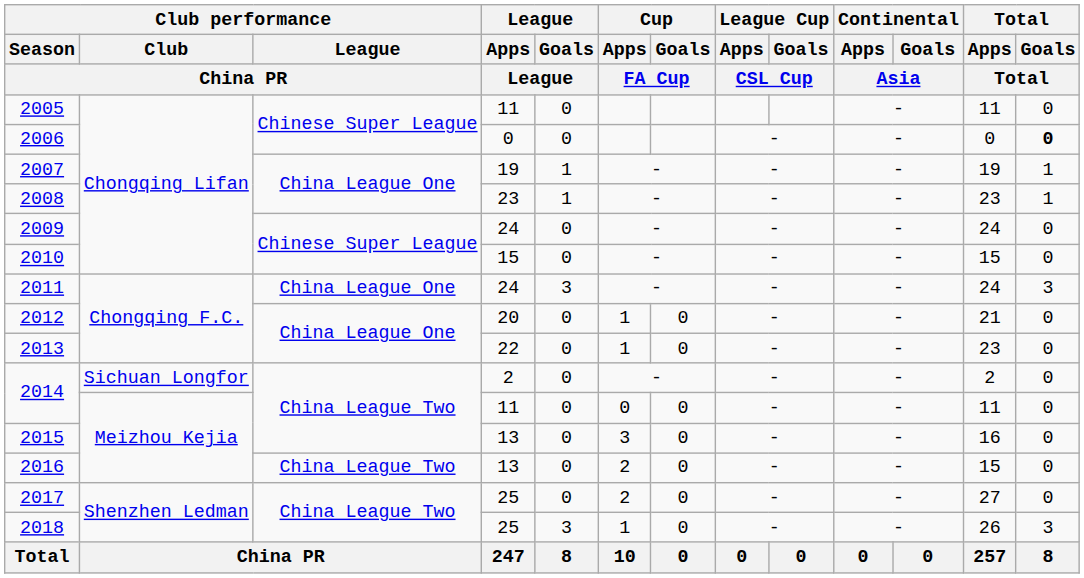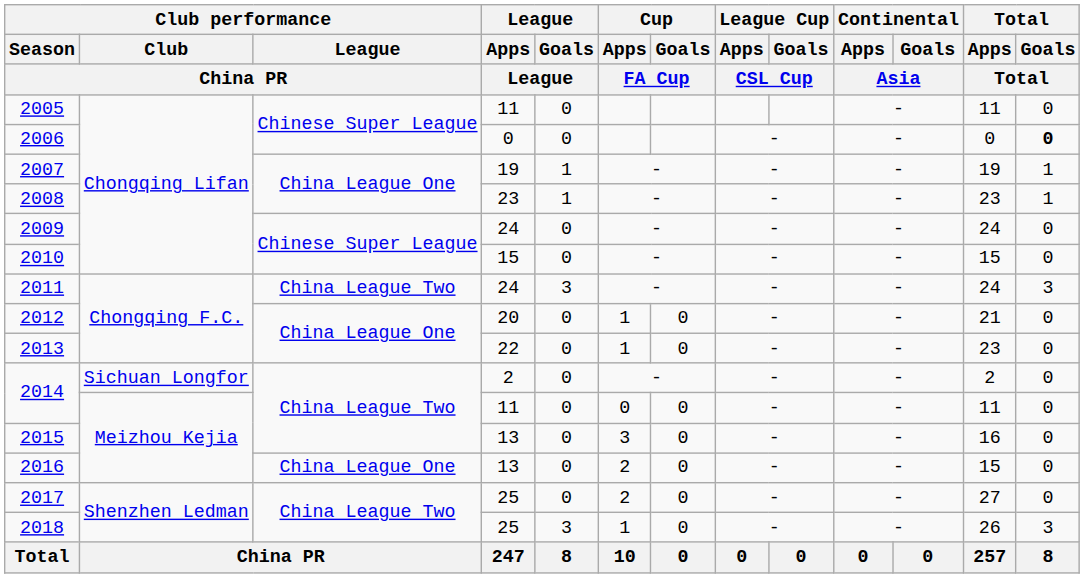 <table class="wikitable" style="text-align:center">
 <tr>
 <th colspan=3>Club performance</th>
 <th colspan=2>League</th>
 <th colspan=2>Cup</th>
 <th colspan=2>League Cup</th>
 <th colspan=2>Continental</th>
 <th colspan=2>Total</th>
 </tr>
 <tr>
 <th>Season</th>
 <th>Club</th>
 <th>League</th>
 <th>Apps</th>
 <th>Goals</th>
 <th>Apps</th>
 <th>Goals</th>
 <th>Apps</th>
 <th>Goals</th>
 <th>Apps</th>
 <th>Goals</th>
 <th>Apps</th>
 <th>Goals</th>
 </tr>
 <tr>
 <th colspan=3>China PR</th>
 <th colspan=2>League</th>
 <th colspan=2><a href='#'>FA Cup</a></th>
 <th colspan=2><a href='#'>CSL Cup</a></th>
 <th colspan=2><a href='#'>Asia</a></th>
 <th colspan=2>Total</th>
 </tr>
 <tr>
 <td><a href='#'>2005</a></td>
 <td rowspan="6"><a href='#'>Chongqing Lifan</a></td>
 <td rowspan="2"><a href='#'>Chinese Super League</a></td>
 <td>11</td>
 <td>0</td>
 <td></td>
 <td></td>
 <td></td>
 <td></td>
 <td colspan="2">-</td>
 <td>11</td>
 <td>0</td>
 </tr>
 <tr>
 <td><a href='#'>2006</a></td>
 <td>0</td>
 <td>0</td>
 <td></td>
 <td></td>
 <td colspan="2">-</td>
 <td colspan="2">-</td>
 <td>0</td>
 <td><strong>0</strong></td>
 </tr>
 <tr>
 <td><a href='#'>2007</a></td>
 <td rowspan="2"><a href='#'>China League One</a></td>
 <td>19</td>
 <td>1</td>
 <td colspan="2">-</td>
 <td colspan="2">-</td>
 <td colspan="2">-</td>
 <td>19</td>
 <td>1</td>
 </tr>
 <tr>
 <td><a href='#'>2008</a></td>
 <td>23</td>
 <td>1</td>
 <td colspan="2">-</td>
 <td colspan="2">-</td>
 <td colspan="2">-</td>
 <td>23</td>
 <td>1</td>
 </tr>
 <tr>
 <td><a href='#'>2009</a></td>
 <td rowspan="2"><a href='#'>Chinese Super League</a></td>
 <td>24</td>
 <td>0</td>
 <td colspan="2">-</td>
 <td colspan="2">-</td>
 <td colspan="2">-</td>
 <td>24</td>
 <td>0</td>
 </tr>
 <tr>
 <td><a href='#'>2010</a></td>
 <td>15</td>
 <td>0</td>
 <td colspan="2">-</td>
 <td colspan="2">-</td>
 <td colspan="2">-</td>
 <td>15</td>
 <td>0</td>
 </tr>
 <tr>
 <td><a href='#'>2011</a></td>
 <td rowspan="3"><a href='#'>Chongqing F.C.</a></td>
-<td rowspan="1"><a href='#'>China League One</a></td>
+<td rowspan="1"><a href='#'>China League Two</a></td>
 <td>24</td>
 <td>3</td>
 <td colspan="2">-</td>
 <td colspan="2">-</td>
 <td colspan="2">-</td>
 <td>24</td>
 <td>3</td>
 </tr>
 <tr>
 <td><a href='#'>2012</a></td>
 <td rowspan="2"><a href='#'>China League One</a></td>
 <td>20</td>
 <td>0</td>
 <td>1</td>
 <td>0</td>
 <td colspan="2">-</td>
 <td colspan="2">-</td>
 <td>21</td>
 <td>0</td>
 </tr>
 <tr>
 <td><a href='#'>2013</a></td>
 <td>22</td>
 <td>0</td>
 <td>1</td>
 <td>0</td>
 <td colspan="2">-</td>
 <td colspan="2">-</td>
 <td>23</td>
 <td>0</td>
 </tr>
 <tr>
 <td rowspan="2"><a href='#'>2014</a></td>
 <td rowspan="1"><a href='#'>Sichuan Longfor</a></td>
 <td rowspan="3"><a href='#'>China League Two</a></td>
 <td>2</td>
 <td>0</td>
 <td colspan="2">-</td>
 <td colspan="2">-</td>
 <td colspan="2">-</td>
 <td>2</td>
 <td>0</td>
 </tr>
 <tr>
 <td rowspan="3"><a href='#'>Meizhou Kejia</a></td>
 <td>11</td>
 <td>0</td>
 <td>0</td>
 <td>0</td>
 <td colspan="2">-</td>
 <td colspan="2">-</td>
 <td>11</td>
 <td>0</td>
 </tr>
 <tr>
 <td><a href='#'>2015</a></td>
 <td>13</td>
 <td>0</td>
 <td>3</td>
 <td>0</td>
 <td colspan="2">-</td>
 <td colspan="2">-</td>
 <td>16</td>
 <td>0</td>
 </tr>
 <tr>
 <td><a href='#'>2016</a></td>
-<td rowspan="1"><a href='#'>China League Two</a></td>
+<td rowspan="1"><a href='#'>China League One</a></td>
 <td>13</td>
 <td>0</td>
 <td>2</td>
 <td>0</td>
 <td colspan="2">-</td>
 <td colspan="2">-</td>
 <td>15</td>
 <td>0</td>
 </tr>
 <tr>
 <td><a href='#'>2017</a></td>
 <td rowspan="2"><a href='#'>Shenzhen Ledman</a></td>
 <td rowspan="2"><a href='#'>China League Two</a></td>
 <td>25</td>
 <td>0</td>
 <td>2</td>
 <td>0</td>
 <td colspan="2">-</td>
 <td colspan="2">-</td>
 <td>27</td>
 <td>0</td>
 </tr>
 <tr>
 <td><a href='#'>2018</a></td>
 <td>25</td>
 <td>3</td>
 <td>1</td>
 <td>0</td>
 <td colspan="2">-</td>
 <td colspan="2">-</td>
 <td>26</td>
 <td>3</td>
 </tr>
 <tr>
 <th rowspan=3>Total</th>
 <th colspan=2>China PR</th>
 <th>247</th>
 <th>8</th>
 <th>10</th>
 <th>0</th>
 <th>0</th>
 <th>0</th>
 <th>0</th>
 <th>0</th>
 <th>257</th>
 <th>8</th>
 </tr>
 </table>
